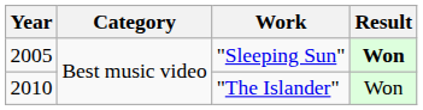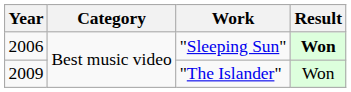 <table class="wikitable">
 <tr>
 <th>Year</th>
 <th>Category</th>
 <th>Work</th>
 <th>Result</th>
 </tr>
 <tr>
-<td>2005</td>
+<td>2006</td>
 <td rowspan="2">Best music video</td>
 <td>"<a href='#'>Sleeping Sun</a>"</td>
 <td style="background: #ddffdd" align="center" class="table-yes2"><strong>Won</strong></td>
 </tr>
 <tr>
-<td>2010</td>
+<td>2009</td>
 <td>"<a href='#'>The Islander</a>"</td>
 <td style="background: #ddffdd" align="center" class="table-yes2">Won</td>
 </tr>
 </table>
